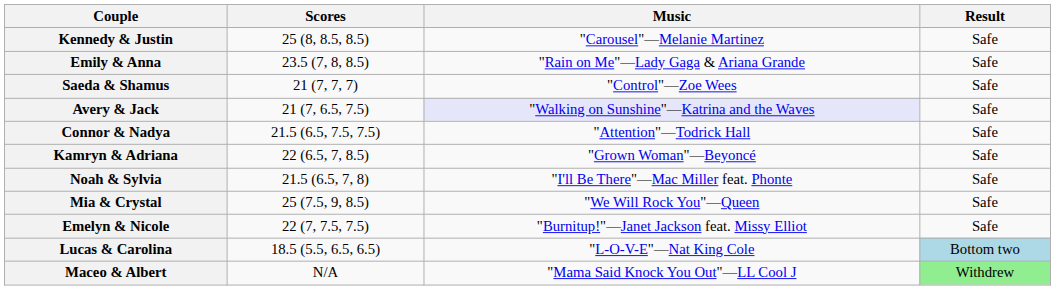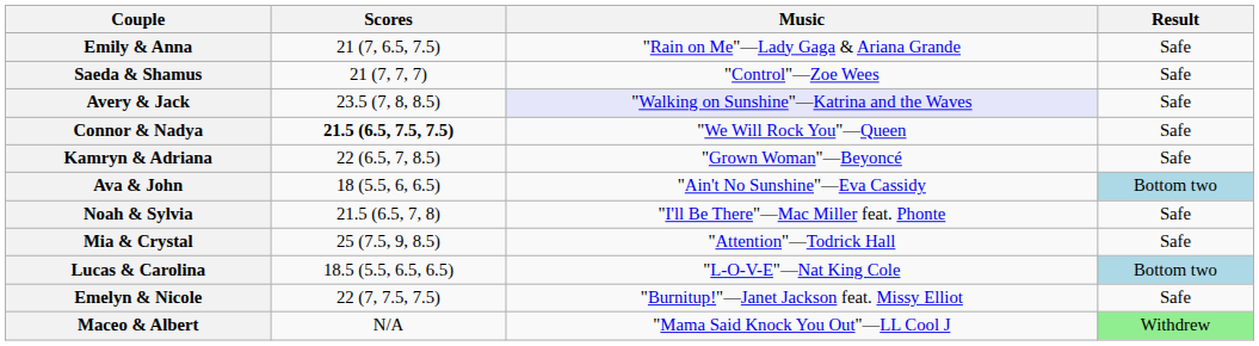 <table class="wikitable sortable" style="text-align:center; width: 90%">
 <tr>
 <th scope="col">Couple</th>
 <th scope="col">Scores</th>
 <th scope="col" class="unsortable">Music</th>
 <th scope="col" class="unsortable">Result</th>
 </tr>
 <tr>
-<th scope="col">Kennedy & Justin</th>
-<td>25 (8, 8.5, 8.5)</td>
-<td>"<a href='#'>Carousel</a>"—<a href='#'>Melanie Martinez</a></td>
-<td>Safe</td>
-</tr>
-<tr>
 <th scope="col">Emily & Anna</th>
-<td>23.5 (7, 8, 8.5)</td>
+<td>21 (7, 6.5, 7.5)</td>
 <td>"<a href='#'>Rain on Me</a>"—<a href='#'>Lady Gaga</a> & <a href='#'>Ariana Grande</a></td>
 <td>Safe</td>
 </tr>
 <tr>
 <th scope="col">Saeda & Shamus</th>
 <td>21 (7, 7, 7)</td>
 <td>"<a href='#'>Control</a>"—<a href='#'>Zoe Wees</a></td>
 <td>Safe</td>
 </tr>
 <tr>
 <th scope="col">Avery & Jack</th>
-<td>21 (7, 6.5, 7.5)</td>
+<td>23.5 (7, 8, 8.5)</td>
 <td style="background: lavender;">"<a href='#'>Walking on Sunshine</a>"—<a href='#'>Katrina and the Waves</a></td>
 <td>Safe</td>
 </tr>
 <tr>
 <th scope="col">Connor & Nadya</th>
-<td>21.5 (6.5, 7.5, 7.5)</td>
-<td>"<a href='#'>Attention</a>"—<a href='#'>Todrick Hall</a></td>
+<td><strong>21.5 (6.5, 7.5, 7.5)</strong></td>
+<td>"<a href='#'>We Will Rock You</a>"—<a href='#'>Queen</a></td>
 <td>Safe</td>
 </tr>
 <tr>
 <th scope="col">Kamryn & Adriana</th>
 <td>22 (6.5, 7, 8.5)</td>
 <td>"<a href='#'>Grown Woman</a>"—<a href='#'>Beyoncé</a></td>
 <td>Safe</td>
+</tr>
+<tr>
+<th scope="col">Ava & John</th>
+<td>18 (5.5, 6, 6.5)</td>
+<td>"<a href='#'>Ain't No Sunshine</a>"—<a href='#'>Eva Cassidy</a></td>
+<td bgcolor="lightblue">Bottom two</td>
 </tr>
 <tr>
 <th scope="col">Noah & Sylvia</th>
 <td>21.5 (6.5, 7, 8)</td>
 <td>"<a href='#'>I'll Be There</a>"—<a href='#'>Mac Miller</a> feat. <a href='#'>Phonte</a></td>
 <td>Safe</td>
 </tr>
 <tr>
 <th scope="col">Mia & Crystal</th>
 <td>25 (7.5, 9, 8.5)</td>
-<td>"<a href='#'>We Will Rock You</a>"—<a href='#'>Queen</a></td>
-<td>Safe</td>
-</tr>
-<tr>
-<th scope="col">Emelyn & Nicole</th>
-<td>22 (7, 7.5, 7.5)</td>
-<td>"<a href='#'>Burnitup!</a>"—<a href='#'>Janet Jackson</a> feat. <a href='#'>Missy Elliot</a></td>
+<td>"<a href='#'>Attention</a>"—<a href='#'>Todrick Hall</a></td>
 <td>Safe</td>
 </tr>
 <tr>
 <th scope="col">Lucas & Carolina</th>
 <td>18.5 (5.5, 6.5, 6.5)</td>
 <td>"<a href='#'>L-O-V-E</a>"—<a href='#'>Nat King Cole</a></td>
 <td bgcolor="lightblue">Bottom two</td>
 </tr>
 <tr>
+<th scope="col">Emelyn & Nicole</th>
+<td>22 (7, 7.5, 7.5)</td>
+<td>"<a href='#'>Burnitup!</a>"—<a href='#'>Janet Jackson</a> feat. <a href='#'>Missy Elliot</a></td>
+<td>Safe</td>
+</tr>
+<tr>
 <th scope="col">Maceo & Albert</th>
 <td>N/A</td>
 <td>"<a href='#'>Mama Said Knock You Out</a>"—<a href='#'>LL Cool J</a></td>
 <td bgcolor="lightgreen">Withdrew</td>
 </tr>
 </table>
